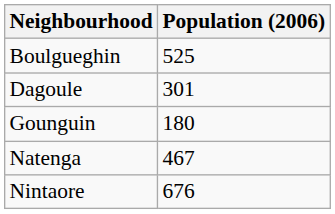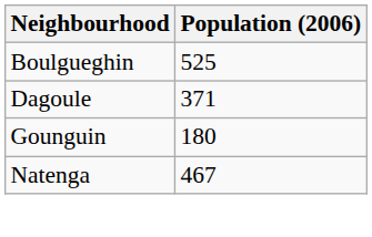 <table class="wikitable">
 <tr>
 <th>Neighbourhood</th>
 <th>Population (2006)</th>
 </tr>
 <tr>
 <td>Boulgueghin</td>
 <td>525</td>
 </tr>
 <tr>
 <td>Dagoule</td>
-<td>301</td>
+<td>371</td>
 </tr>
 <tr>
 <td>Gounguin</td>
 <td>180</td>
 </tr>
 <tr>
 <td>Natenga</td>
 <td>467</td>
 </tr>
-<tr>
-<td>Nintaore</td>
-<td>676</td>
-</tr>
 </table>
